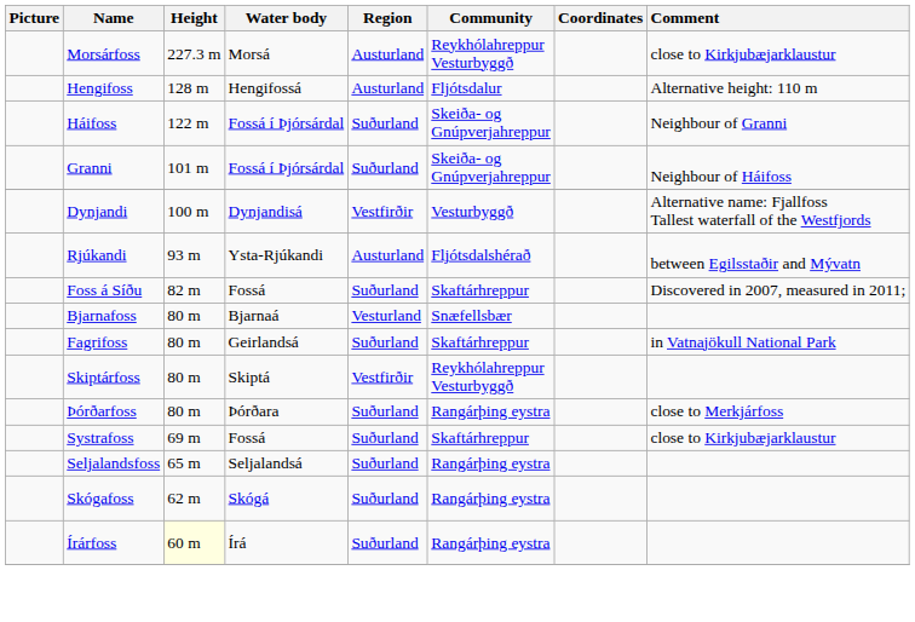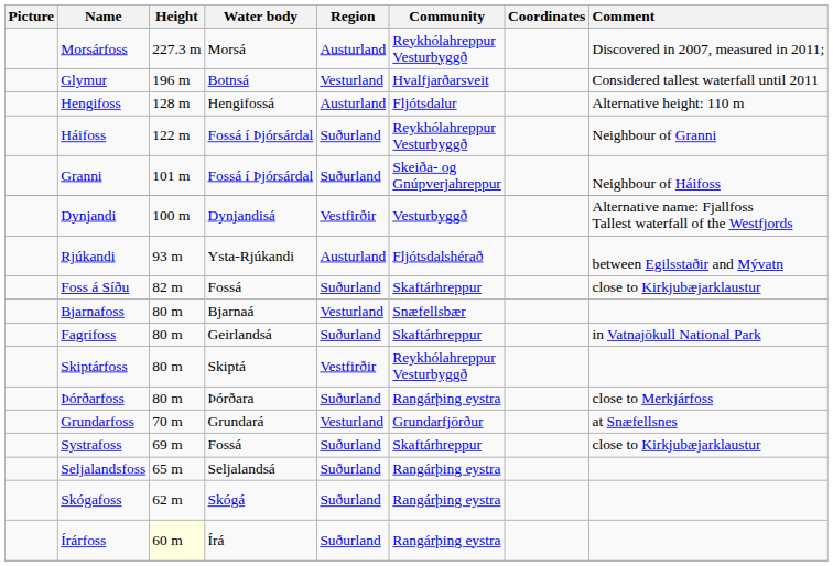 <table class="wikitable sortable">
 <tr>
 <th class="unsortable">Picture</th>
 <th>Name</th>
 <th data-sort-type="number">Height</th>
 <th>Water body</th>
 <th>Region</th>
 <th>Community</th>
 <th>Coordinates</th>
 <th class="unsortable" style="text-align:left">Comment</th>
 </tr>
 <tr>
 <td></td>
 <td><a href='#'>Morsárfoss</a></td>
 <td>227.3 m</td>
 <td>Morsá</td>
 <td><a href='#'>Austurland</a></td>
 <td><a href='#'>Reykhólahreppur</a> <br> <a href='#'>Vesturbyggð</a></td>
 <td></td>
-<td>close to <a href='#'>Kirkjubæjarklaustur</a></td>
+<td>Discovered in 2007, measured in 2011;</td>
+</tr>
+<tr>
+<td></td>
+<td><a href='#'>Glymur</a></td>
+<td>196 m</td>
+<td><a href='#'>Botnsá</a></td>
+<td><a href='#'>Vesturland</a></td>
+<td><a href='#'>Hvalfjarðarsveit</a></td>
+<td></td>
+<td>Considered tallest waterfall until 2011</td>
 </tr>
 <tr>
 <td></td>
 <td><a href='#'>Hengifoss</a></td>
 <td>128 m</td>
 <td>Hengifossá</td>
 <td><a href='#'>Austurland</a></td>
 <td><a href='#'>Fljótsdalur</a></td>
 <td></td>
 <td>Alternative height: 110 m</td>
 </tr>
 <tr>
 <td></td>
 <td data-sort-value="Hazzifoss"><a href='#'>Háifoss</a></td>
 <td>122 m</td>
 <td><a href='#'>Fossá í Þjórsárdal</a></td>
 <td><a href='#'>Suðurland</a></td>
-<td><a href='#'>Skeiða- og<br>Gnúpverjahreppur</a></td>
+<td><a href='#'>Reykhólahreppur</a> <br> <a href='#'>Vesturbyggð</a></td>
 <td></td>
 <td>Neighbour of <a href='#'>Granni</a></td>
 </tr>
 <tr>
 <td></td>
 <td><a href='#'>Granni</a></td>
 <td>101 m</td>
 <td><a href='#'>Fossá í Þjórsárdal</a></td>
 <td><a href='#'>Suðurland</a></td>
 <td><a href='#'>Skeiða- og<br>Gnúpverjahreppur</a></td>
 <td></td>
 <td><br>Neighbour of <a href='#'>Háifoss</a></td>
 </tr>
 <tr>
 </tr>
 <tr>
 <td></td>
 <td><a href='#'>Dynjandi</a></td>
 <td>100 m</td>
 <td><a href='#'>Dynjandisá</a></td>
 <td><a href='#'>Vestfirðir</a></td>
 <td><a href='#'>Vesturbyggð</a></td>
 <td></td>
 <td>Alternative name: Fjallfoss <br>Tallest waterfall of the <a href='#'>Westfjords</a></td>
 </tr>
 <tr>
 <td></td>
 <td><a href='#'>Rjúkandi</a></td>
 <td>93 m</td>
 <td>Ysta-Rjúkandi</td>
 <td><a href='#'>Austurland</a></td>
 <td><a href='#'>Fljótsdalshérað</a></td>
 <td></td>
 <td><br>between <a href='#'>Egilsstaðir</a> and <a href='#'>Mývatn</a></td>
 </tr>
 <tr>
 <td></td>
 <td><a href='#'>Foss á Síðu</a></td>
 <td>82 m</td>
 <td>Fossá</td>
 <td><a href='#'>Suðurland</a></td>
 <td><a href='#'>Skaftárhreppur</a></td>
 <td></td>
-<td>Discovered in 2007, measured in 2011;</td>
+<td>close to <a href='#'>Kirkjubæjarklaustur</a></td>
 </tr>
 <tr>
 <td></td>
 <td><a href='#'>Bjarnafoss</a></td>
 <td>80 m</td>
 <td>Bjarnaá</td>
 <td><a href='#'>Vesturland</a></td>
 <td><a href='#'>Snæfellsbær</a></td>
 <td></td>
 <td></td>
 </tr>
 <tr>
 <td></td>
 <td><a href='#'>Fagrifoss</a></td>
 <td>80 m</td>
 <td>Geirlandsá</td>
 <td><a href='#'>Suðurland</a></td>
 <td><a href='#'>Skaftárhreppur</a></td>
 <td></td>
 <td>in <a href='#'>Vatnajökull National Park</a></td>
 </tr>
 <tr>
 <td></td>
 <td><a href='#'>Skiptárfoss</a></td>
 <td>80 m</td>
 <td>Skiptá</td>
 <td><a href='#'>Vestfirðir</a></td>
 <td><a href='#'>Reykhólahreppur</a> <br> <a href='#'>Vesturbyggð</a></td>
 <td></td>
 <td></td>
 </tr>
 <tr>
 <td></td>
 <td data-sort-value="Thordarfoss"><a href='#'>Þórðarfoss</a></td>
 <td>80 m</td>
 <td>Þórðara</td>
 <td><a href='#'>Suðurland</a></td>
 <td><a href='#'>Rangárþing eystra</a></td>
 <td></td>
 <td>close to <a href='#'>Merkjárfoss</a></td>
+</tr>
+<tr>
+<td></td>
+<td><a href='#'>Grundarfoss</a></td>
+<td>70 m</td>
+<td>Grundará</td>
+<td><a href='#'>Vesturland</a></td>
+<td><a href='#'>Grundarfjörður</a></td>
+<td></td>
+<td>at <a href='#'>Snæfellsnes</a></td>
 </tr>
 <tr>
 <td></td>
 <td><a href='#'>Systrafoss</a></td>
 <td>69 m</td>
 <td>Fossá</td>
 <td><a href='#'>Suðurland</a></td>
 <td><a href='#'>Skaftárhreppur</a></td>
 <td></td>
 <td>close to <a href='#'>Kirkjubæjarklaustur</a></td>
 </tr>
 <tr>
 <td></td>
 <td><a href='#'>Seljalandsfoss</a></td>
 <td>65 m</td>
 <td>Seljalandsá</td>
 <td><a href='#'>Suðurland</a></td>
 <td><a href='#'>Rangárþing eystra</a></td>
 <td></td>
 <td></td>
 </tr>
 <tr>
 <td></td>
 <td><a href='#'>Skógafoss</a></td>
 <td>62 m</td>
 <td><a href='#'>Skógá</a></td>
 <td><a href='#'>Suðurland</a></td>
 <td><a href='#'>Rangárþing eystra</a></td>
 <td></td>
 <td><br>  </td>
 </tr>
 <tr>
 <td></td>
 <td data-sort-value="Izzrarfoss"><a href='#'>Írárfoss</a></td>
 <td style="background: lightyellow;">60 m</td>
 <td data-sort-value="Izzra">Írá</td>
 <td><a href='#'>Suðurland</a></td>
 <td><a href='#'>Rangárþing eystra</a></td>
 <td></td>
 <td><br>  </td>
 </tr>
 <tr>
 </tr>
 </table>
